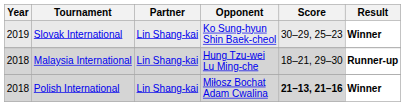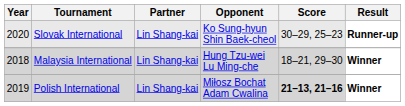 <table class="sortable wikitable" style="font-size: 90%;">
 <tr>
 <th>Year</th>
 <th>Tournament</th>
 <th>Partner</th>
 <th>Opponent</th>
 <th>Score</th>
 <th>Result</th>
 </tr>
 <tr style="background:#E9E9E9">
-<td align="center">2019</td>
+<td align="center">2020</td>
 <td align="left"><a href='#'>Slovak International</a></td>
 <td align="left"> <a href='#'>Lin Shang-kai</a></td>
 <td align="left"> <a href='#'>Ko Sung-hyun</a> <br>  <a href='#'>Shin Baek-cheol</a></td>
 <td align="left">30–29, 25–23</td>
-<td style="text-align:left; background:white"> <strong>Winner</strong></td>
+<td style="text-align:left; background:white"> <strong>Runner-up</strong></td>
 </tr>
 <tr>
 </tr>
 <tr style="background:#D5D5D5">
 <td align="center">2018</td>
 <td align="left"><a href='#'>Malaysia International</a></td>
 <td align="left"> <a href='#'>Lin Shang-kai</a></td>
 <td align="left"> <a href='#'>Hung Tzu-wei</a> <br>  <a href='#'>Lu Ming-che</a></td>
 <td align="left">18–21, 29–30</td>
-<td style="text-align:left; background:white"> <strong>Runner-up</strong></td>
+<td style="text-align:left; background:white"> <strong>Winner</strong></td>
 </tr>
 <tr>
 </tr>
 <tr style="background:#D5D5D5">
-<td align="center">2018</td>
+<td align="center">2019</td>
 <td align="left"><a href='#'>Polish International</a></td>
 <td align="left"> <a href='#'>Lin Shang-kai</a></td>
 <td align="left"> <a href='#'>Miłosz Bochat</a> <br>  <a href='#'>Adam Cwalina</a></td>
 <td align="left"><strong>21–13, 21–16</strong></td>
 <td style="text-align:left; background:white"> <strong>Winner</strong></td>
 </tr>
 </table>
